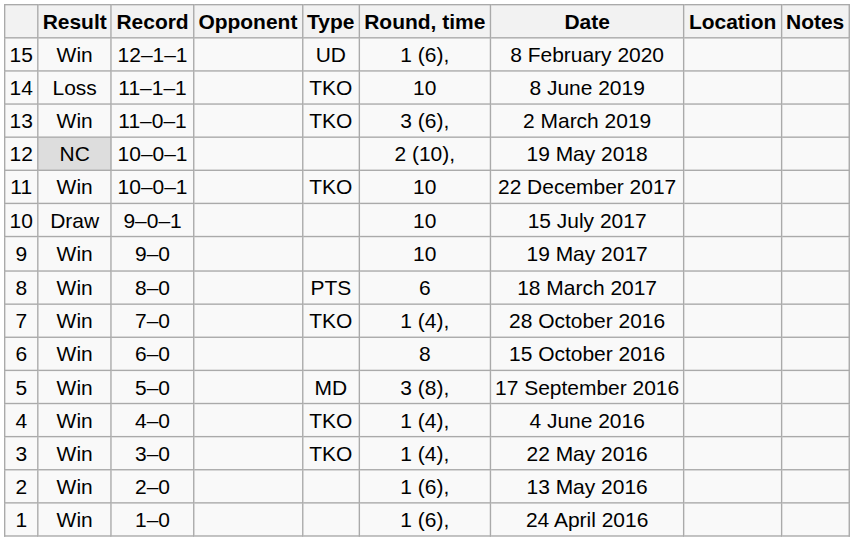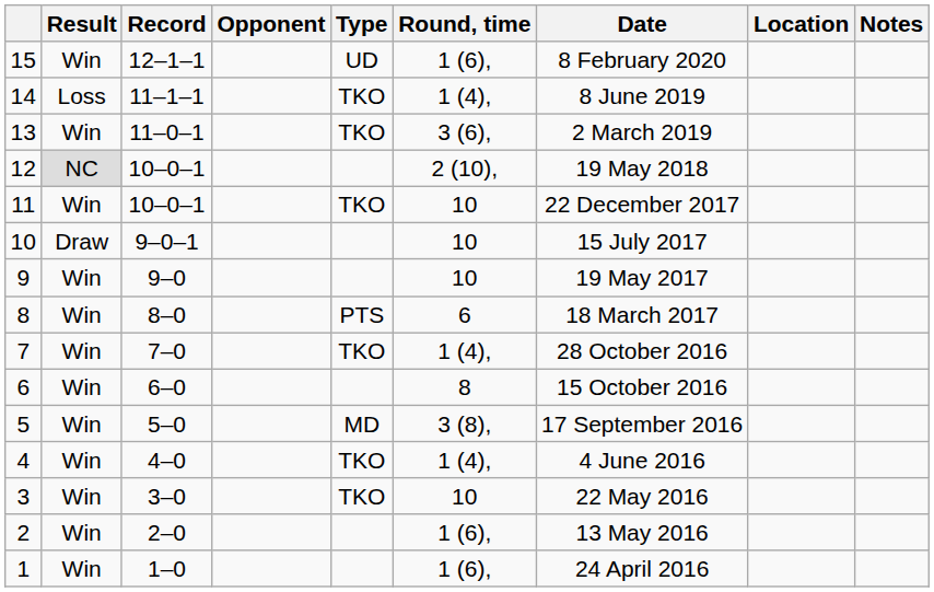 <table class="wikitable" style="text-align:center; font-size:95%">
 <tr>
 <th></th>
 <th>Result</th>
 <th>Record</th>
 <th>Opponent</th>
 <th>Type</th>
 <th>Round, time</th>
 <th>Date</th>
 <th>Location</th>
 <th>Notes</th>
 </tr>
 <tr>
 <td>15</td>
 <td>Win</td>
 <td>12–1–1 </td>
 <td style="text-align:left;"></td>
 <td>UD</td>
 <td>1 (6), </td>
 <td>8 February 2020</td>
 <td style="text-align:left;"></td>
 <td></td>
 </tr>
 <tr>
 <td>14</td>
 <td>Loss</td>
 <td>11–1–1 </td>
 <td style="text-align:left;"></td>
 <td>TKO</td>
-<td>10</td>
+<td>1 (4), </td>
 <td>8 June 2019</td>
 <td style="text-align:left;"></td>
 <td style="text-align:left;"></td>
 </tr>
 <tr>
 <td>13</td>
 <td>Win</td>
 <td>11–0–1 </td>
 <td style="text-align:left;"></td>
 <td>TKO</td>
 <td>3 (6), </td>
 <td>2 March 2019</td>
 <td style="text-align:left;"></td>
 <td></td>
 </tr>
 <tr>
 <td>12</td>
 <td style="background:#DDD">NC</td>
 <td>10–0–1 </td>
 <td style="text-align:left;"></td>
 <td></td>
 <td>2 (10), </td>
 <td>19 May 2018</td>
 <td style="text-align:left;"></td>
 <td style="text-align:left;"></td>
 </tr>
 <tr>
 <td>11</td>
 <td>Win</td>
 <td>10–0–1</td>
 <td style="text-align:left;"></td>
 <td>TKO</td>
 <td>10</td>
 <td>22 December 2017</td>
 <td style="text-align:left;"></td>
 <td style="text-align:left;"></td>
 </tr>
 <tr>
 <td>10</td>
 <td>Draw</td>
 <td>9–0–1</td>
 <td style="text-align:left;"></td>
 <td></td>
 <td>10</td>
 <td>15 July 2017</td>
 <td style="text-align:left;"></td>
 <td style="text-align:left;"></td>
 </tr>
 <tr>
 <td>9</td>
 <td>Win</td>
 <td>9–0</td>
 <td style="text-align:left;"></td>
 <td></td>
 <td>10</td>
 <td>19 May 2017</td>
 <td style="text-align:left;"></td>
 <td style="text-align:left;"></td>
 </tr>
 <tr>
 <td>8</td>
 <td>Win</td>
 <td>8–0</td>
 <td style="text-align:left;"></td>
 <td>PTS</td>
 <td>6</td>
 <td>18 March 2017</td>
 <td style="text-align:left;"></td>
 <td></td>
 </tr>
 <tr>
 <td>7</td>
 <td>Win</td>
 <td>7–0</td>
 <td style="text-align:left;"></td>
 <td>TKO</td>
 <td>1 (4), </td>
 <td>28 October 2016</td>
 <td style="text-align:left;"></td>
 <td></td>
 </tr>
 <tr>
 <td>6</td>
 <td>Win</td>
 <td>6–0</td>
 <td style="text-align:left;"></td>
 <td></td>
 <td>8</td>
 <td>15 October 2016</td>
 <td style="text-align:left;"></td>
 <td></td>
 </tr>
 <tr>
 <td>5</td>
 <td>Win</td>
 <td>5–0</td>
 <td style="text-align:left;"></td>
 <td>MD</td>
 <td>3 (8), </td>
 <td>17 September 2016</td>
 <td style="text-align:left;"></td>
 <td></td>
 </tr>
 <tr>
 <td>4</td>
 <td>Win</td>
 <td>4–0</td>
 <td style="text-align:left;"></td>
 <td>TKO</td>
 <td>1 (4), </td>
 <td>4 June 2016</td>
 <td style="text-align:left;"></td>
 <td></td>
 </tr>
 <tr>
 <td>3</td>
 <td>Win</td>
 <td>3–0</td>
 <td style="text-align:left;"></td>
 <td>TKO</td>
-<td>1 (4), </td>
+<td>10</td>
 <td>22 May 2016</td>
 <td style="text-align:left;"></td>
 <td></td>
 </tr>
 <tr>
 <td>2</td>
 <td>Win</td>
 <td>2–0</td>
 <td style="text-align:left;"></td>
 <td></td>
 <td>1 (6), </td>
 <td>13 May 2016</td>
 <td style="text-align:left;"></td>
 <td></td>
 </tr>
 <tr>
 <td>1</td>
 <td>Win</td>
 <td>1–0</td>
 <td style="text-align:left;"></td>
 <td></td>
 <td>1 (6), </td>
 <td>24 April 2016</td>
 <td style="text-align:left;"></td>
 <td></td>
 </tr>
 </table>
